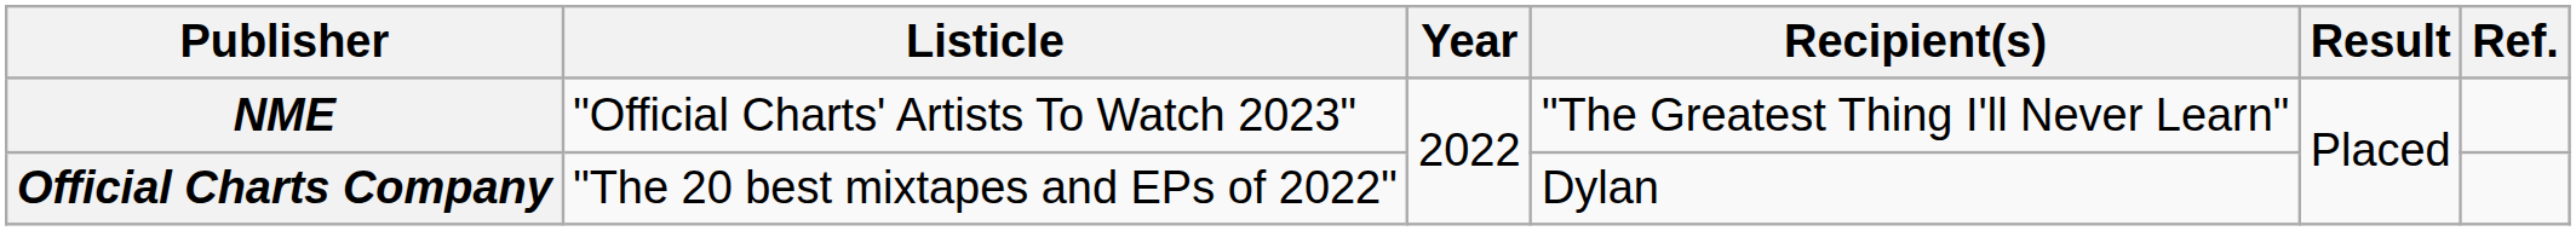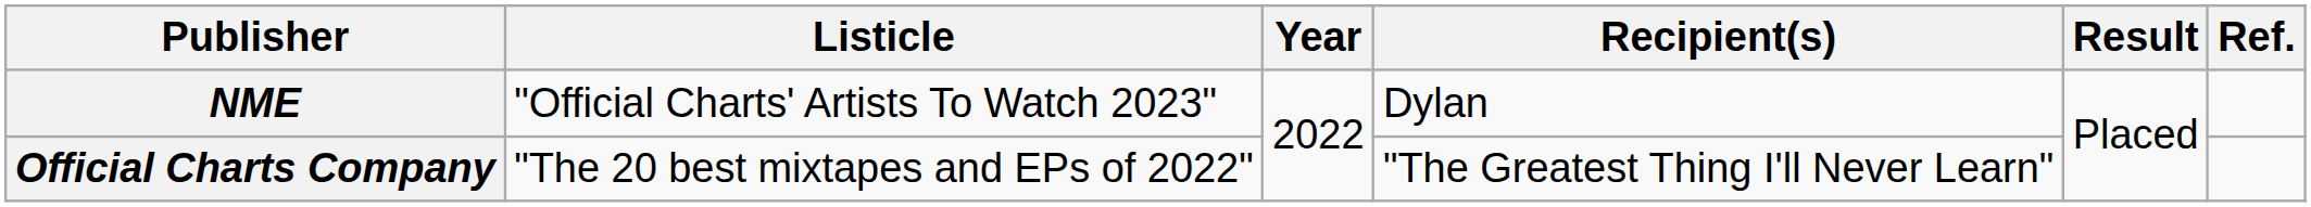 <table class="wikitable sortable plainrowheaders">
 <tr>
 <th scope="col">Publisher</th>
 <th scope="col">Listicle</th>
 <th scope="col">Year</th>
 <th>Recipient(s)</th>
 <th scope="col">Result</th>
 <th scope="col" class="unsortable">Ref.</th>
 </tr>
 <tr>
 <th scope="rowgroup"><em>NME</em></th>
 <td>"Official Charts' Artists To Watch 2023"</td>
 <td rowspan="2">2022</td>
-<td>"The Greatest Thing I'll Never Learn"</td>
+<td>Dylan</td>
 <td rowspan="2">Placed</td>
 <td></td>
 </tr>
 <tr>
 <th scope="rowgroup"><em>Official Charts Company</em></th>
 <td>"The 20 best mixtapes and EPs of 2022"</td>
-<td>Dylan</td>
+<td>"The Greatest Thing I'll Never Learn"</td>
 <td></td>
 </tr>
 </table>
